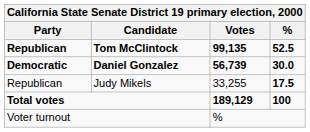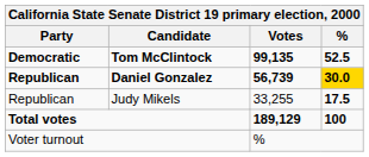 <table class="wikitable">
 <tr>
 <th colspan="4">California State Senate District 19 primary election, 2000</th>
 </tr>
 <tr>
 <th>Party</th>
 <th>Candidate</th>
 <th>Votes</th>
 <th>%</th>
 </tr>
 <tr>
-<td><strong>Republican</strong></td>
+<td><strong>Democratic</strong></td>
 <td><strong>Tom McClintock</strong></td>
 <td><strong>99,135</strong></td>
 <td><strong>52.5</strong></td>
 </tr>
 <tr>
-<td><strong>Democratic</strong></td>
+<td><strong>Republican</strong></td>
 <td><strong>Daniel Gonzalez</strong></td>
 <td><strong>56,739</strong></td>
-<td><strong>30.0</strong></td>
+<td style="background: gold;"><strong>30.0</strong></td>
 </tr>
 <tr>
 <td>Republican</td>
 <td>Judy Mikels</td>
 <td>33,255</td>
 <td><strong>17.5</strong></td>
 </tr>
 <tr>
 <td colspan="2"><strong>Total votes</strong></td>
 <td><strong>189,129</strong></td>
 <td><strong>100</strong></td>
 </tr>
 <tr>
 <td colspan="2">Voter turnout</td>
 <td colspan="2">%</td>
 </tr>
 </table>
